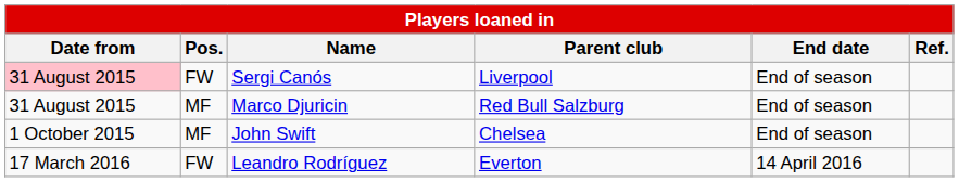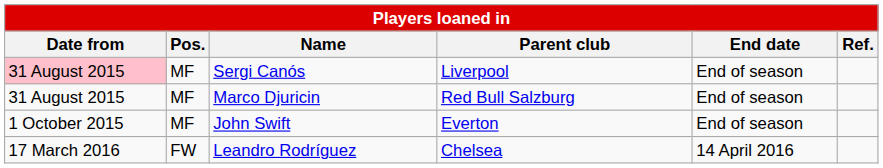 <table class="wikitable" style="font-size:95%;">
 <tr>
 <th colspan="6" style="background:#d00; color:white; text-align:center;">Players loaned in</th>
 </tr>
 <tr>
 <th style="width:140px;">Date from</th>
 <th style="width:25px;">Pos.</th>
 <th style="width:200px;">Name</th>
 <th style="width:225px;">Parent club</th>
 <th style="width:125px;">End date</th>
 <th style="width:30px;">Ref.</th>
 </tr>
 <tr>
 <td style="background: pink;">31 August 2015</td>
-<td>FW</td>
+<td>MF</td>
 <td> <a href='#'>Sergi Canós</a></td>
 <td> <a href='#'>Liverpool</a></td>
 <td>End of season</td>
 <td></td>
 </tr>
 <tr>
 <td>31 August 2015</td>
 <td>MF</td>
 <td> <a href='#'>Marco Djuricin</a></td>
 <td> <a href='#'>Red Bull Salzburg</a></td>
 <td>End of season</td>
 <td></td>
 </tr>
 <tr>
 <td>1 October 2015</td>
 <td>MF</td>
 <td> <a href='#'>John Swift</a></td>
-<td> <a href='#'>Chelsea</a></td>
+<td> <a href='#'>Everton</a></td>
 <td>End of season</td>
 <td></td>
 </tr>
 <tr>
 <td>17 March 2016</td>
 <td>FW</td>
 <td> <a href='#'>Leandro Rodríguez</a></td>
-<td> <a href='#'>Everton</a></td>
+<td> <a href='#'>Chelsea</a></td>
 <td>14 April 2016</td>
 <td></td>
 </tr>
 </table>
